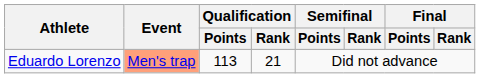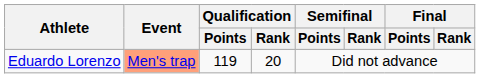 <table class="wikitable" style="font-size:90%">
 <tr>
 <th rowspan="2">Athlete</th>
 <th rowspan="2">Event</th>
 <th colspan=2>Qualification</th>
 <th colspan=2>Semifinal</th>
 <th colspan=2>Final</th>
 </tr>
 <tr style="font-size:95%">
 <th>Points</th>
 <th>Rank</th>
 <th>Points</th>
 <th>Rank</th>
 <th>Points</th>
 <th>Rank</th>
 </tr>
 <tr align=center>
 <td align=left><a href='#'>Eduardo Lorenzo</a></td>
 <td align=left style="background: lightsalmon;"><a href='#'>Men's trap</a></td>
-<td>113</td>
-<td>21</td>
+<td>119</td>
+<td>20</td>
 <td colspan=4>Did not advance</td>
 </tr>
 </table>
